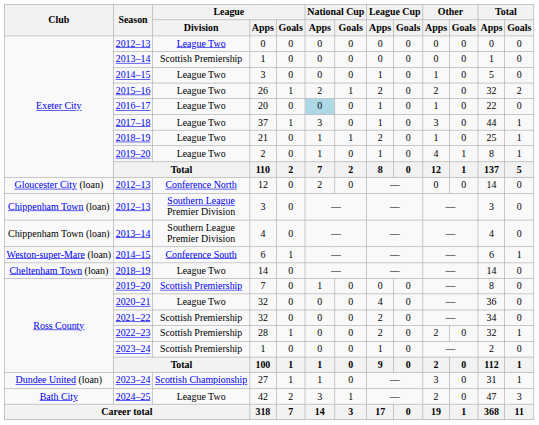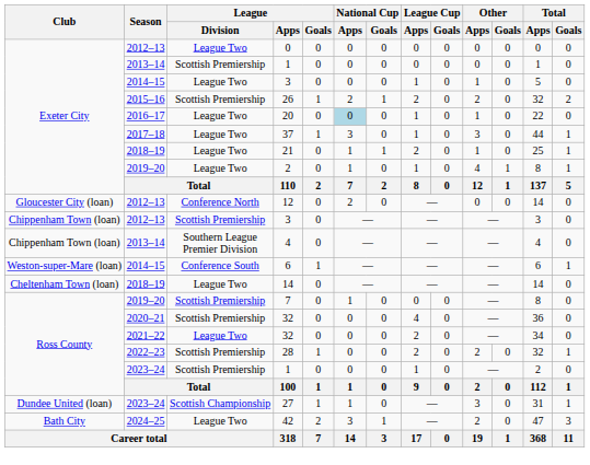 <table class=wikitable style="text-align: center">
 <tr>
 <th rowspan=2>Club</th>
 <th rowspan=2>Season</th>
 <th colspan=3>League</th>
 <th colspan=2>National Cup</th>
 <th colspan=2>League Cup</th>
 <th colspan=2>Other</th>
 <th colspan=2>Total</th>
 </tr>
 <tr>
 <th>Division</th>
 <th>Apps</th>
 <th>Goals</th>
 <th>Apps</th>
 <th>Goals</th>
 <th>Apps</th>
 <th>Goals</th>
 <th>Apps</th>
 <th>Goals</th>
 <th>Apps</th>
 <th>Goals</th>
 </tr>
 <tr>
 <td rowspan=9><a href='#'>Exeter City</a></td>
 <td><a href='#'>2012–13</a></td>
 <td><a href='#'>League Two</a></td>
 <td>0</td>
 <td>0</td>
 <td>0</td>
 <td>0</td>
 <td>0</td>
 <td>0</td>
 <td>0</td>
 <td>0</td>
 <td>0</td>
 <td>0</td>
 </tr>
 <tr>
 <td><a href='#'>2013–14</a></td>
 <td>Scottish Premiership</td>
 <td>1</td>
 <td>0</td>
 <td>0</td>
 <td>0</td>
 <td>0</td>
 <td>0</td>
 <td>0</td>
 <td>0</td>
 <td>1</td>
 <td>0</td>
 </tr>
 <tr>
 <td><a href='#'>2014–15</a></td>
 <td>League Two</td>
 <td>3</td>
 <td>0</td>
 <td>0</td>
 <td>0</td>
 <td>1</td>
 <td>0</td>
 <td>1</td>
 <td>0</td>
 <td>5</td>
 <td>0</td>
 </tr>
 <tr>
 <td><a href='#'>2015–16</a></td>
-<td>League Two</td>
+<td>Scottish Premiership</td>
 <td>26</td>
 <td>1</td>
 <td>2</td>
 <td>1</td>
 <td>2</td>
 <td>0</td>
 <td>2</td>
 <td>0</td>
 <td>32</td>
 <td>2</td>
 </tr>
 <tr>
 <td><a href='#'>2016–17</a></td>
 <td>League Two</td>
 <td>20</td>
 <td>0</td>
 <td style="background: lightblue;">0</td>
 <td>0</td>
 <td>1</td>
 <td>0</td>
 <td>1</td>
 <td>0</td>
 <td>22</td>
 <td>0</td>
 </tr>
 <tr>
 <td><a href='#'>2017–18</a></td>
 <td>League Two</td>
 <td>37</td>
 <td>1</td>
 <td>3</td>
 <td>0</td>
 <td>1</td>
 <td>0</td>
 <td>3</td>
 <td>0</td>
 <td>44</td>
 <td>1</td>
 </tr>
 <tr>
 <td><a href='#'>2018–19</a></td>
 <td>League Two</td>
 <td>21</td>
 <td>0</td>
 <td>1</td>
 <td>1</td>
 <td>2</td>
 <td>0</td>
 <td>1</td>
 <td>0</td>
 <td>25</td>
 <td>1</td>
 </tr>
 <tr>
 <td><a href='#'>2019–20</a></td>
 <td>League Two</td>
 <td>2</td>
 <td>0</td>
 <td>1</td>
 <td>0</td>
 <td>1</td>
 <td>0</td>
 <td>4</td>
 <td>1</td>
 <td>8</td>
 <td>1</td>
 </tr>
 <tr>
 <th colspan=2>Total</th>
 <th>110</th>
 <th>2</th>
 <th>7</th>
 <th>2</th>
 <th>8</th>
 <th>0</th>
 <th>12</th>
 <th>1</th>
 <th>137</th>
 <th>5</th>
 </tr>
 <tr>
 <td><a href='#'>Gloucester City</a> (loan)</td>
 <td><a href='#'>2012–13</a></td>
 <td><a href='#'>Conference North</a></td>
 <td>12</td>
 <td>0</td>
 <td>2</td>
 <td>0</td>
 <td colspan=2>—</td>
 <td>0</td>
 <td>0</td>
 <td>14</td>
 <td>0</td>
 </tr>
 <tr>
 <td><a href='#'>Chippenham Town</a> (loan)</td>
 <td><a href='#'>2012–13</a></td>
-<td><a href='#'>Southern League</a><br>Premier Division</td>
+<td><a href='#'>Scottish Premiership</a></td>
 <td>3</td>
 <td>0</td>
 <td colspan=2>—</td>
 <td colspan=2>—</td>
 <td colspan=2>—</td>
 <td>3</td>
 <td>0</td>
 </tr>
 <tr>
 <td>Chippenham Town (loan)</td>
 <td><a href='#'>2013–14</a></td>
 <td>Southern League<br>Premier Division</td>
 <td>4</td>
 <td>0</td>
 <td colspan=2>—</td>
 <td colspan=2>—</td>
 <td colspan=2>—</td>
 <td>4</td>
 <td>0</td>
 </tr>
 <tr>
 <td><a href='#'>Weston-super-Mare</a> (loan)</td>
 <td><a href='#'>2014–15</a></td>
 <td><a href='#'>Conference South</a></td>
 <td>6</td>
 <td>1</td>
 <td colspan=2>—</td>
 <td colspan=2>—</td>
 <td colspan=2>—</td>
 <td>6</td>
 <td>1</td>
 </tr>
 <tr>
 <td><a href='#'>Cheltenham Town</a> (loan)</td>
 <td><a href='#'>2018–19</a></td>
 <td>League Two</td>
 <td>14</td>
 <td>0</td>
 <td colspan=2>—</td>
 <td colspan=2>—</td>
 <td colspan=2>—</td>
 <td>14</td>
 <td>0</td>
 </tr>
 <tr>
 <td rowspan=6><a href='#'>Ross County</a></td>
 <td><a href='#'>2019–20</a></td>
 <td><a href='#'>Scottish Premiership</a></td>
 <td>7</td>
 <td>0</td>
 <td>1</td>
 <td>0</td>
 <td>0</td>
 <td>0</td>
 <td colspan=2>—</td>
 <td>8</td>
 <td>0</td>
 </tr>
 <tr>
 <td><a href='#'>2020–21</a></td>
-<td>League Two</td>
+<td>Scottish Premiership</td>
 <td>32</td>
 <td>0</td>
 <td>0</td>
 <td>0</td>
 <td>4</td>
 <td>0</td>
 <td colspan=2>—</td>
 <td>36</td>
 <td>0</td>
 </tr>
 <tr>
 <td><a href='#'>2021–22</a></td>
-<td>Scottish Premiership</td>
+<td><a href='#'>League Two</a></td>
 <td>32</td>
 <td>0</td>
 <td>0</td>
 <td>0</td>
 <td>2</td>
 <td>0</td>
 <td colspan=2>—</td>
 <td>34</td>
 <td>0</td>
 </tr>
 <tr>
 <td><a href='#'>2022–23</a></td>
 <td>Scottish Premiership</td>
 <td>28</td>
 <td>1</td>
 <td>0</td>
 <td>0</td>
 <td>2</td>
 <td>0</td>
 <td>2</td>
 <td>0</td>
 <td>32</td>
 <td>1</td>
 </tr>
 <tr>
 <td><a href='#'>2023–24</a></td>
 <td>Scottish Premiership</td>
 <td>1</td>
 <td>0</td>
 <td>0</td>
 <td>0</td>
 <td>1</td>
 <td>0</td>
 <td colspan=2>—</td>
 <td>2</td>
 <td>0</td>
 </tr>
 <tr>
 <th colspan=2>Total</th>
 <th>100</th>
 <th>1</th>
 <th>1</th>
 <th>0</th>
 <th>9</th>
 <th>0</th>
 <th>2</th>
 <th>0</th>
 <th>112</th>
 <th>1</th>
 </tr>
 <tr>
 <td><a href='#'>Dundee United</a> (loan)</td>
 <td><a href='#'>2023–24</a></td>
 <td><a href='#'>Scottish Championship</a></td>
 <td>27</td>
 <td>1</td>
 <td>1</td>
 <td>0</td>
 <td colspan=2>—</td>
 <td>3</td>
 <td>0</td>
 <td>31</td>
 <td>1</td>
 </tr>
 <tr>
 <td><a href='#'>Bath City</a></td>
 <td><a href='#'>2024–25</a></td>
 <td>League Two</td>
 <td>42</td>
 <td>2</td>
 <td>3</td>
 <td>1</td>
 <td colspan=2>—</td>
 <td>2</td>
 <td>0</td>
 <td>47</td>
 <td>3</td>
 </tr>
 <tr>
 <th colspan=3>Career total</th>
 <th>318</th>
 <th>7</th>
 <th>14</th>
 <th>3</th>
 <th>17</th>
 <th>0</th>
 <th>19</th>
 <th>1</th>
 <th>368</th>
 <th>11</th>
 </tr>
 </table>
